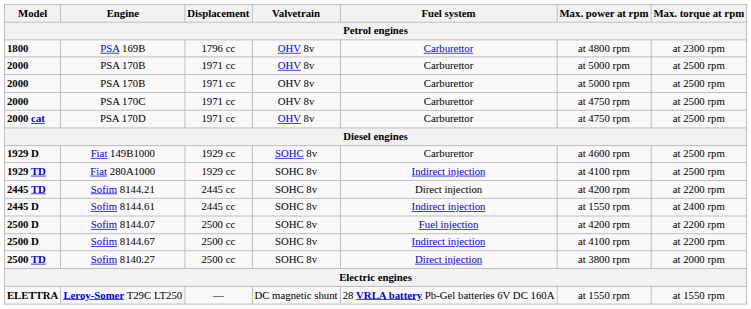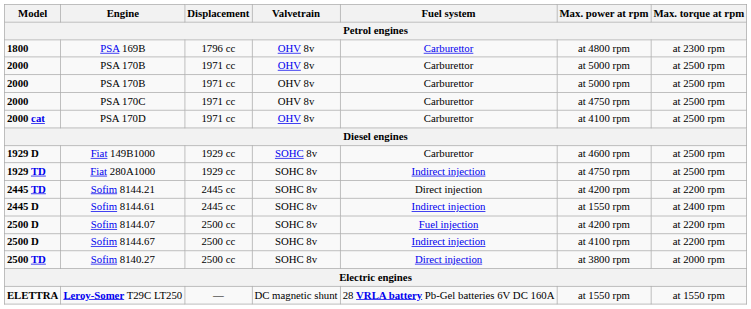 <table class="wikitable" style="text-align:center; font-size:91%;">
 <tr>
 <th>Model</th>
 <th>Engine</th>
 <th>Displacement</th>
 <th>Valvetrain</th>
 <th>Fuel system</th>
 <th>Max. power at rpm</th>
 <th>Max. torque at rpm</th>
 </tr>
 <tr>
 <th colspan="7">Petrol engines</th>
 </tr>
 <tr>
 <td align="left"><strong>1800</strong></td>
 <td><a href='#'>PSA</a> 169B</td>
 <td>1796 cc</td>
 <td><a href='#'>OHV</a> 8v</td>
 <td><a href='#'>Carburettor</a></td>
 <td> at 4800 rpm</td>
 <td> at 2300 rpm</td>
 </tr>
 <tr>
 <td align="left"><strong>2000</strong></td>
 <td>PSA 170B</td>
 <td>1971 cc</td>
 <td><a href='#'>OHV</a> 8v</td>
 <td>Carburettor</td>
 <td> at 5000 rpm</td>
 <td> at 2500 rpm</td>
 </tr>
 <tr>
 <td align="left"><strong>2000</strong></td>
 <td>PSA 170B</td>
 <td>1971 cc</td>
 <td>OHV 8v</td>
 <td>Carburettor</td>
 <td> at 5000 rpm</td>
 <td> at 2500 rpm</td>
 </tr>
 <tr>
 <td align="left"><strong>2000</strong></td>
 <td>PSA 170C</td>
 <td>1971 cc</td>
 <td>OHV 8v</td>
 <td>Carburettor</td>
 <td> at 4750 rpm</td>
 <td> at 2500 rpm</td>
 </tr>
 <tr>
 <td align="left"><strong>2000 <a href='#'>cat</a></strong></td>
 <td>PSA 170D</td>
 <td>1971 cc</td>
 <td><a href='#'>OHV</a> 8v</td>
 <td>Carburettor</td>
-<td> at 4750 rpm</td>
+<td> at 4100 rpm</td>
 <td> at 2500 rpm</td>
 </tr>
 <tr>
 <th colspan="7">Diesel engines</th>
 </tr>
 <tr>
 <td align="left"><strong>1929 D</strong></td>
 <td><a href='#'>Fiat</a> 149B1000</td>
 <td>1929 cc</td>
 <td><a href='#'>SOHC</a> 8v</td>
 <td>Carburettor</td>
 <td> at 4600 rpm</td>
 <td> at 2500 rpm</td>
 </tr>
 <tr>
 <td align="left"><strong>1929 <a href='#'>TD</a></strong></td>
 <td><a href='#'>Fiat</a> 280A1000</td>
 <td>1929 cc</td>
 <td>SOHC 8v</td>
 <td><a href='#'>Indirect injection</a></td>
-<td> at 4100 rpm</td>
+<td> at 4750 rpm</td>
 <td> at 2500 rpm</td>
 </tr>
 <tr>
 <td align="left"><strong>2445 <a href='#'>TD</a></strong></td>
 <td><a href='#'>Sofim</a> 8144.21</td>
 <td>2445 cc</td>
 <td>SOHC 8v</td>
 <td>Direct injection</td>
 <td> at 4200 rpm</td>
 <td> at 2200 rpm</td>
 </tr>
 <tr>
 <td align="left"><strong>2445 D</strong></td>
 <td><a href='#'>Sofim</a> 8144.61</td>
 <td>2445 cc</td>
 <td>SOHC 8v</td>
 <td><a href='#'>Indirect injection</a></td>
 <td> at 1550 rpm</td>
 <td> at 2400 rpm</td>
 </tr>
 <tr>
 <td align="left"><strong>2500 D</strong></td>
 <td><a href='#'>Sofim</a> 8144.07</td>
 <td>2500 cc</td>
 <td>SOHC 8v</td>
 <td><a href='#'>Fuel injection</a></td>
 <td> at 4200 rpm</td>
 <td> at 2200 rpm</td>
 </tr>
 <tr>
 <td align="left"><strong>2500 D</strong></td>
 <td><a href='#'>Sofim</a> 8144.67</td>
 <td>2500 cc</td>
 <td>SOHC 8v</td>
 <td><a href='#'>Indirect injection</a></td>
 <td> at 4100 rpm</td>
 <td> at 2200 rpm</td>
 </tr>
 <tr>
 <td align="left"><strong>2500 <a href='#'>TD</a></strong></td>
 <td><a href='#'>Sofim</a> 8140.27</td>
 <td>2500 cc</td>
 <td>SOHC 8v</td>
 <td><a href='#'>Direct injection</a></td>
 <td> at 3800 rpm</td>
 <td> at 2000 rpm</td>
 </tr>
 <tr>
 <th colspan="7">Electric engines</th>
 </tr>
 <tr>
 <td align="left"><strong>ELETTRA</strong></td>
 <td><strong><a href='#'>Leroy-Somer</a></strong> T29C LT250</td>
 <td>—</td>
 <td direct current>DC magnetic shunt</td>
 <td>28 <strong><a href='#'>VRLA battery</a></strong> Pb-Gel batteries 6V DC 160A</td>
 <td> at 1550 rpm</td>
 <td> at 1550 rpm</td>
 </tr>
 </table>
